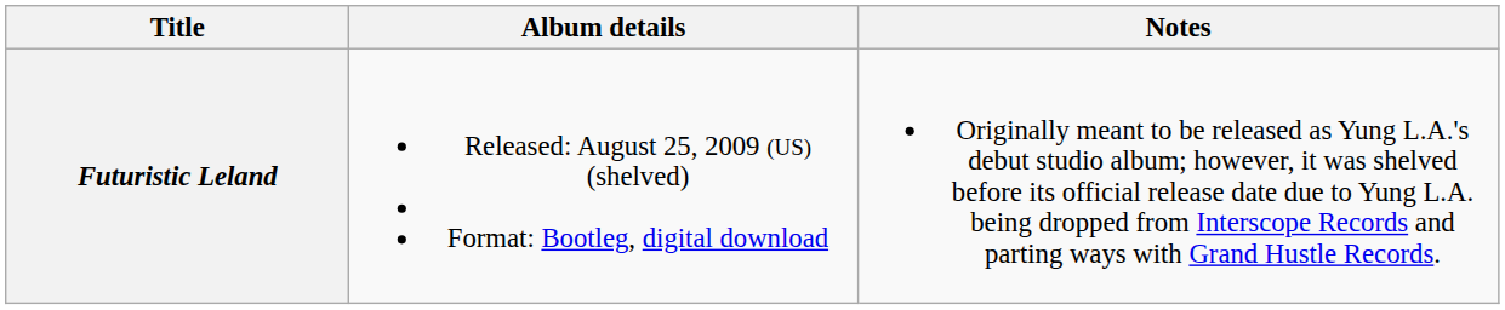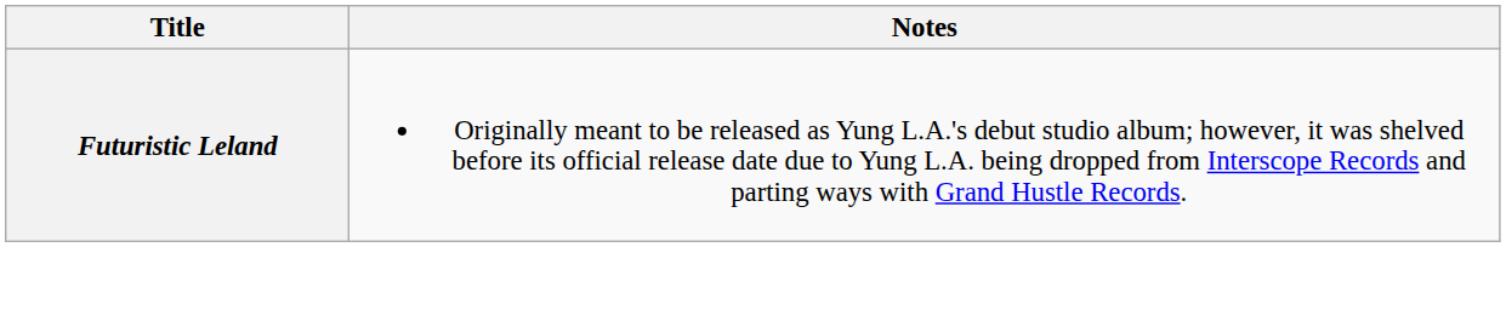 <table class="wikitable plainrowheaders" style="text-align:center;">
 <tr>
 <th scope="col" style="width:12em;">Title</th>
-<th scope="col" style="width:18em;">Album details</th>
 <th scope="col">Notes</th>
 </tr>
 <tr>
 <th scope="row"><em>Futuristic Leland</em></th>
-<td><br><ul><li>Released: August 25, 2009 <small>(US)</small> (shelved)</li><li></li><li>Format: <a href='#'>Bootleg</a>, <a href='#'>digital download</a></li></ul></td>
 <td><br><ul><li>Originally meant to be released as Yung L.A.'s debut studio album; however, it was shelved before its official release date due to Yung L.A. being dropped from <a href='#'>Interscope Records</a> and parting ways with <a href='#'>Grand Hustle Records</a>.</li></ul></td>
 </tr>
 </table>
